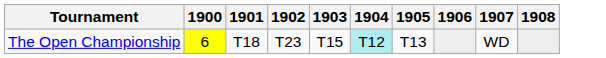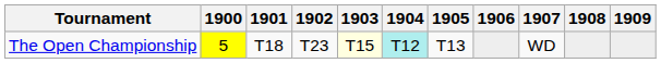 <table class="wikitable" style="font-size:95%;text-align:center;">
 <tr>
 <th>Tournament</th>
 <th>1900</th>
 <th>1901</th>
 <th>1902</th>
 <th>1903</th>
 <th>1904</th>
 <th>1905</th>
 <th>1906</th>
 <th>1907</th>
 <th>1908</th>
+<th>1909</th>
 </tr>
 <tr>
 <td align=left><a href='#'>The Open Championship</a></td>
-<td style="background:yellow;">6</td>
+<td style="background:yellow;">5</td>
 <td>T18</td>
 <td>T23</td>
-<td>T15</td>
+<td style="background: lightyellow;">T15</td>
 <td style="background: paleturquoise;">T12</td>
 <td>T13</td>
 <td style="background:#eee;"></td>
 <td>WD</td>
 <td style="background:#eee;"></td>
+<td style="background:#eee;"></td>
 </tr>
 </table>
